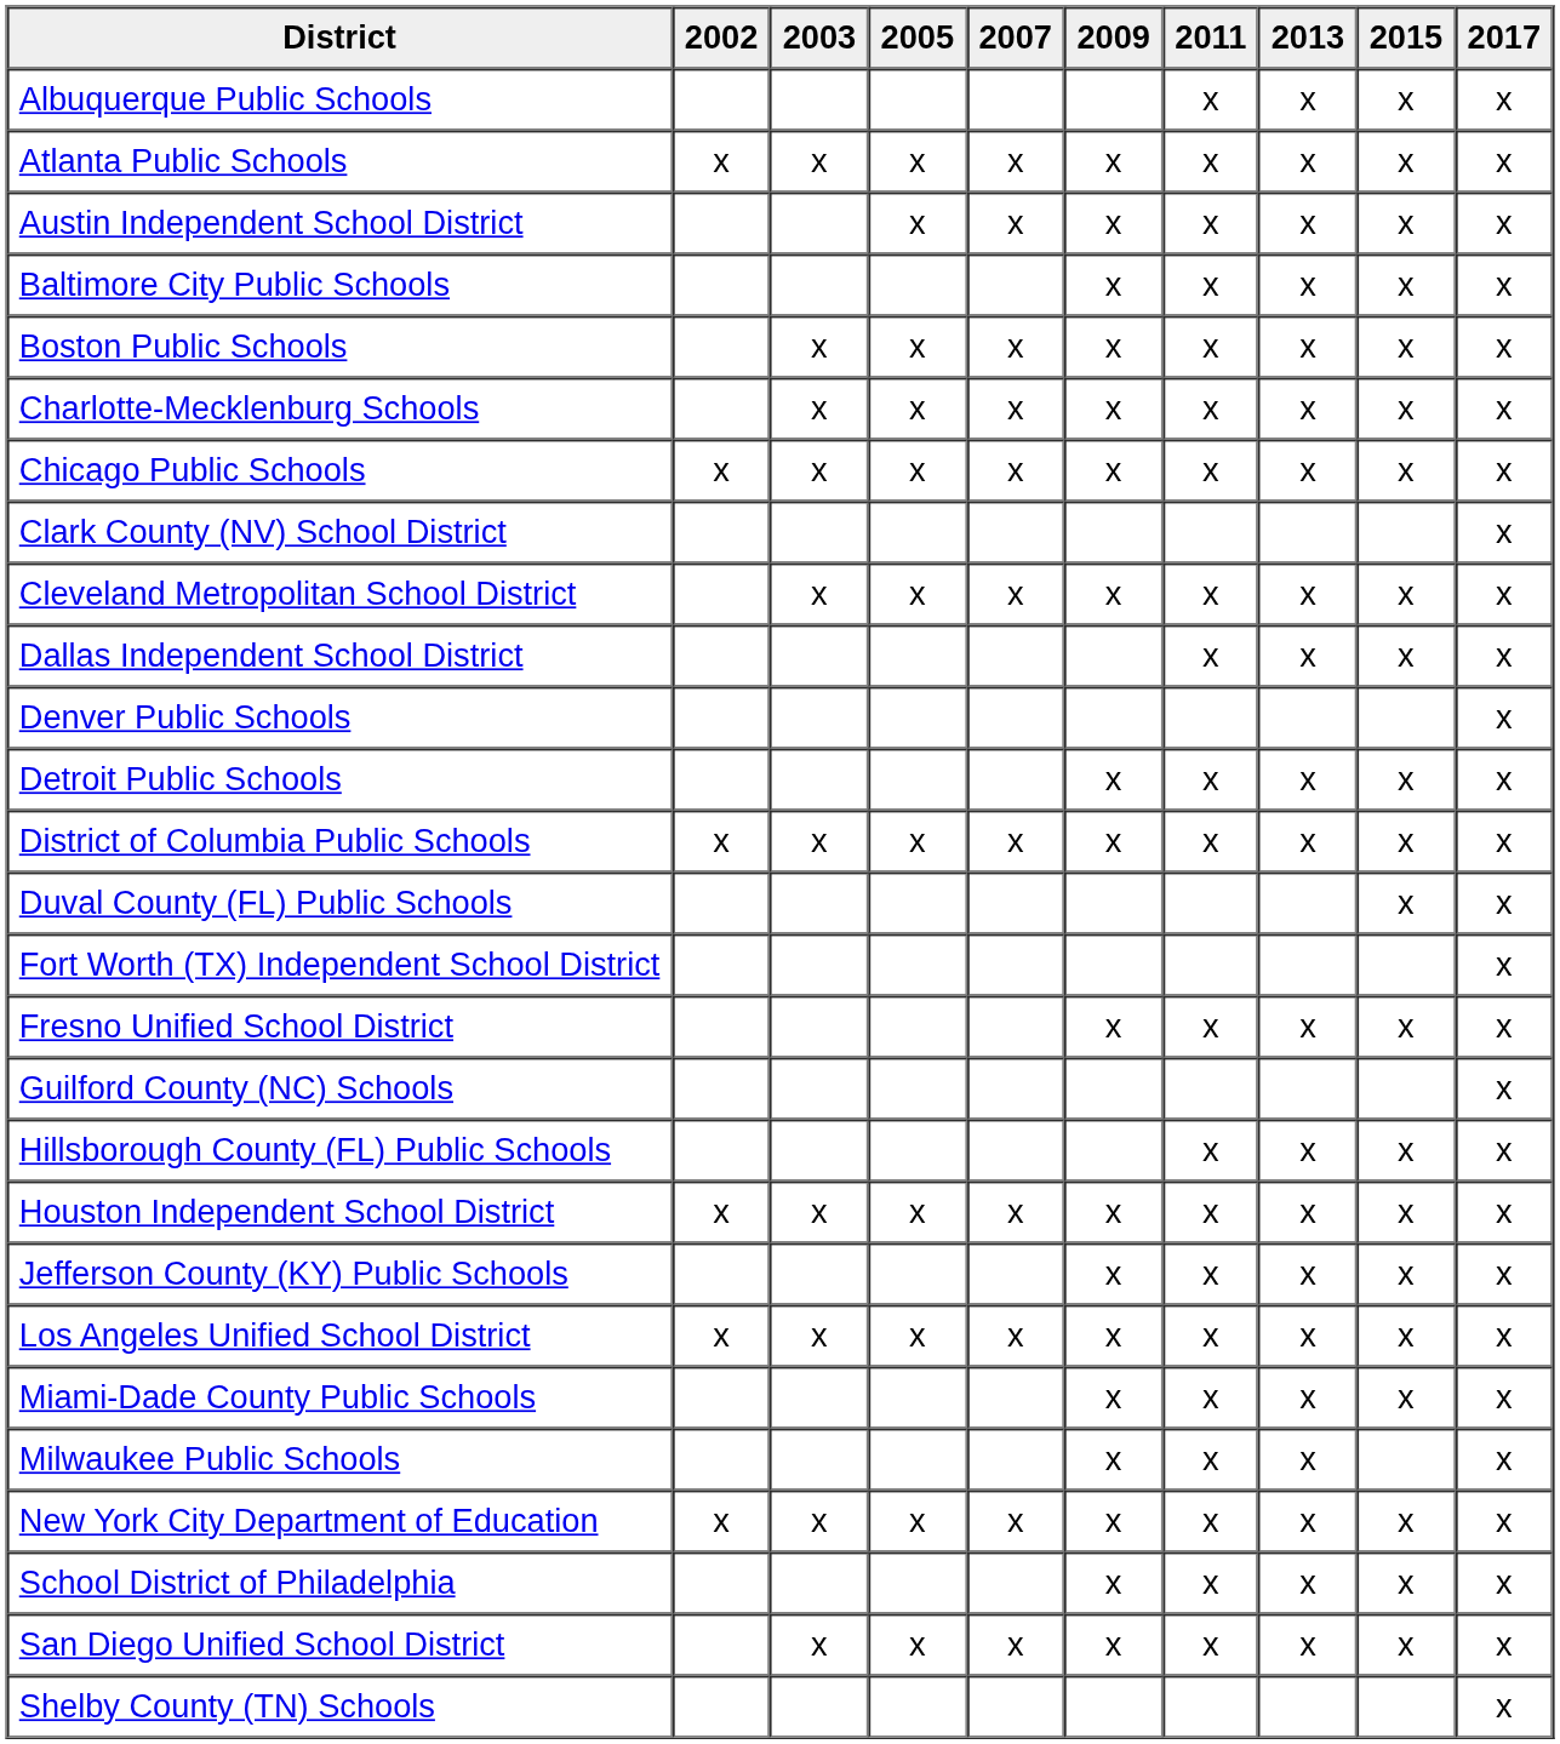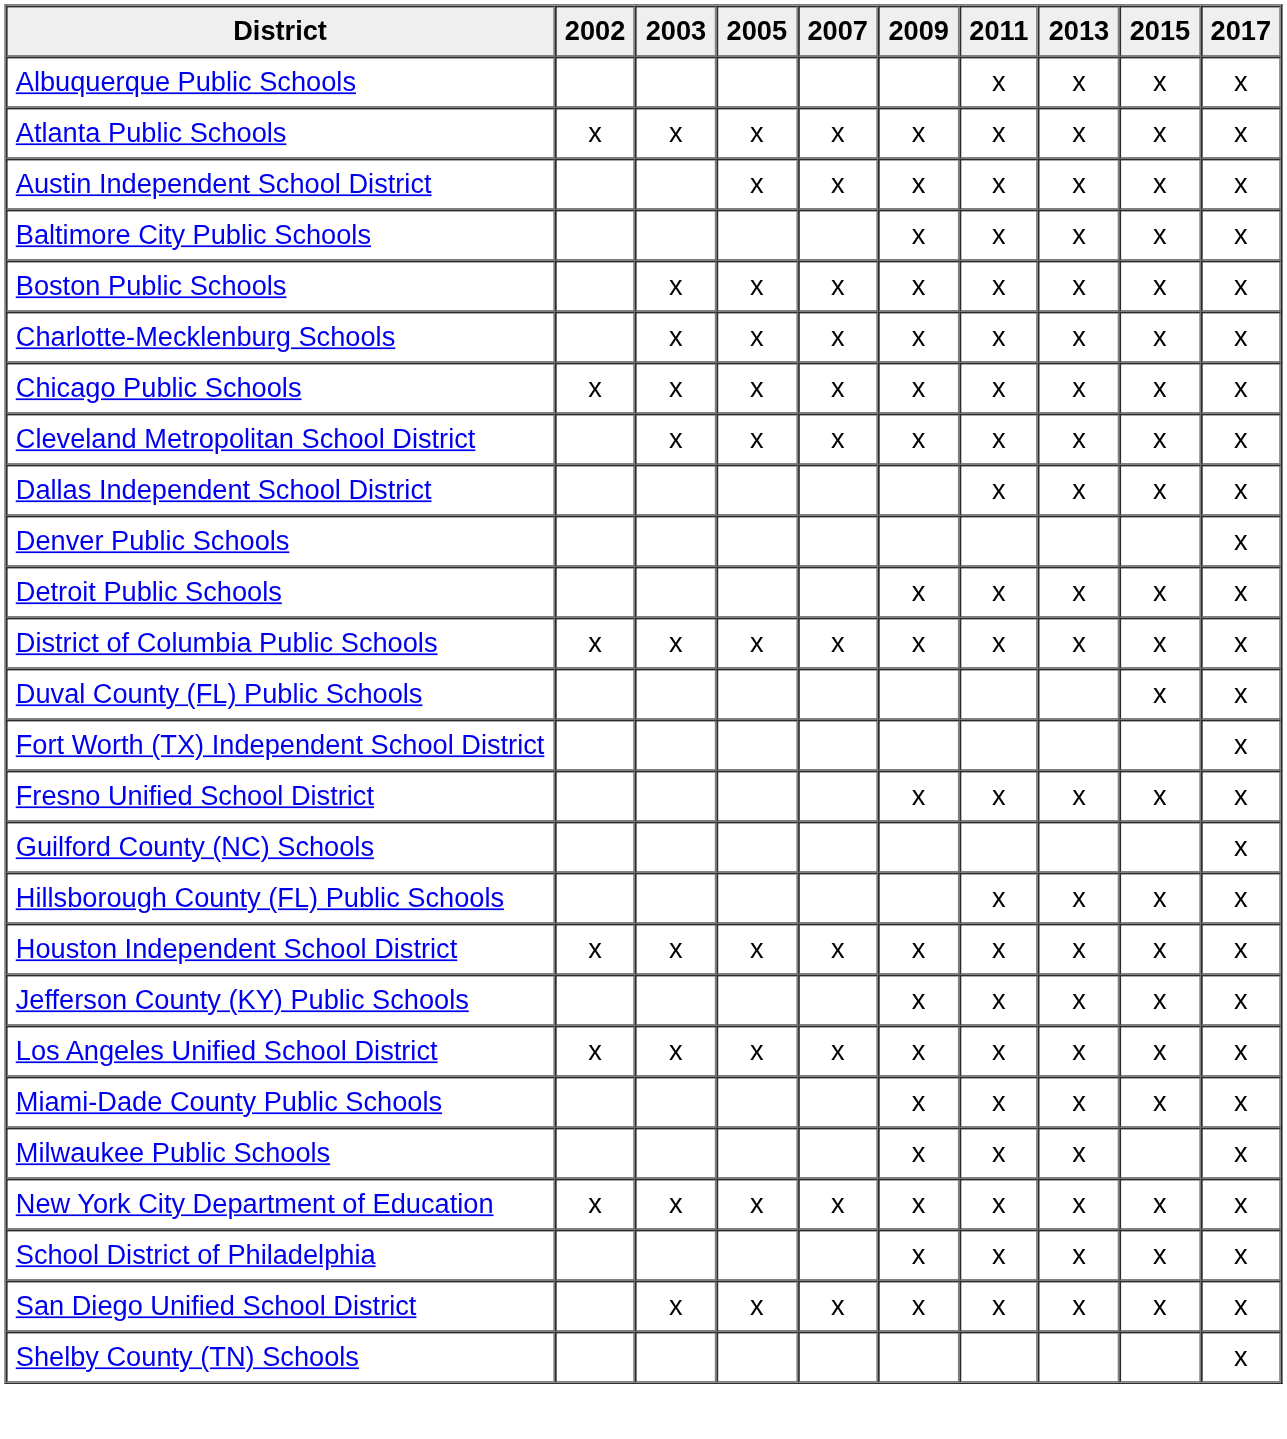 <table border="1" cellpadding="5" cellspacing="0" align="center">
 <tr>
 <th scope="col" style="background:#efefef;">District</th>
 <th scope="col" style="background:#efefef;">2002</th>
 <th scope="col" style="background:#efefef;">2003</th>
 <th scope="col" style="background:#efefef;">2005</th>
 <th scope="col" style="background:#efefef;">2007</th>
 <th scope="col" style="background:#efefef;">2009</th>
 <th scope="col" style="background:#efefef;">2011</th>
 <th scope="col" style="background:#efefef;">2013</th>
 <th scope="col" style="background:#efefef;">2015</th>
 <th scope="col" style="background:#efefef;">2017</th>
 </tr>
 <tr>
 <td><a href='#'>Albuquerque Public Schools</a></td>
 <td></td>
 <td></td>
 <td></td>
 <td></td>
 <td></td>
 <td align = "center">x</td>
 <td align = "center">x</td>
 <td align = "center">x</td>
 <td align = "center">x</td>
 </tr>
 <tr>
 <td><a href='#'>Atlanta Public Schools</a></td>
 <td align = "center">x</td>
 <td align = "center">x</td>
 <td align = "center">x</td>
 <td align = "center">x</td>
 <td align = "center">x</td>
 <td align = "center">x</td>
 <td align = "center">x</td>
 <td align = "center">x</td>
 <td align = "center">x</td>
 </tr>
 <tr>
 <td><a href='#'>Austin Independent School District</a></td>
 <td></td>
 <td></td>
 <td align = "center">x</td>
 <td align = "center">x</td>
 <td align = "center">x</td>
 <td align = "center">x</td>
 <td align = "center">x</td>
 <td align = "center">x</td>
 <td align = "center">x</td>
 </tr>
 <tr>
 <td><a href='#'>Baltimore City Public Schools</a></td>
 <td></td>
 <td></td>
 <td></td>
 <td></td>
 <td align = "center">x</td>
 <td align = "center">x</td>
 <td align = "center">x</td>
 <td align = "center">x</td>
 <td align = "center">x</td>
 </tr>
 <tr>
 <td><a href='#'>Boston Public Schools</a></td>
 <td></td>
 <td align = "center">x</td>
 <td align = "center">x</td>
 <td align = "center">x</td>
 <td align = "center">x</td>
 <td align = "center">x</td>
 <td align = "center">x</td>
 <td align = "center">x</td>
 <td align = "center">x</td>
 </tr>
 <tr>
 <td><a href='#'>Charlotte-Mecklenburg Schools</a></td>
 <td></td>
 <td align = "center">x</td>
 <td align = "center">x</td>
 <td align = "center">x</td>
 <td align = "center">x</td>
 <td align = "center">x</td>
 <td align = "center">x</td>
 <td align = "center">x</td>
 <td align = "center">x</td>
 </tr>
 <tr>
 <td><a href='#'>Chicago Public Schools</a></td>
 <td align = "center">x</td>
 <td align = "center">x</td>
 <td align = "center">x</td>
 <td align = "center">x</td>
 <td align = "center">x</td>
 <td align = "center">x</td>
 <td align = "center">x</td>
 <td align = "center">x</td>
-<td align = "center">x</td>
-</tr>
-<tr>
-<td><a href='#'>Clark County (NV) School District</a></td>
-<td></td>
-<td></td>
-<td></td>
-<td></td>
-<td></td>
-<td></td>
-<td></td>
-<td></td>
 <td align = "center">x</td>
 </tr>
 <tr>
 <td><a href='#'>Cleveland Metropolitan School District</a></td>
 <td></td>
 <td align = "center">x</td>
 <td align = "center">x</td>
 <td align = "center">x</td>
 <td align = "center">x</td>
 <td align = "center">x</td>
 <td align = "center">x</td>
 <td align = "center">x</td>
 <td align = "center">x</td>
 </tr>
 <tr>
 <td><a href='#'>Dallas Independent School District</a></td>
 <td></td>
 <td></td>
 <td></td>
 <td></td>
 <td></td>
 <td align = "center">x</td>
 <td align = "center">x</td>
 <td align = "center">x</td>
 <td align = "center">x</td>
 </tr>
 <tr>
 <td><a href='#'>Denver Public Schools</a></td>
 <td></td>
 <td></td>
 <td></td>
 <td></td>
 <td></td>
 <td></td>
 <td></td>
 <td></td>
 <td align = "center">x</td>
 </tr>
 <tr>
 <td><a href='#'>Detroit Public Schools</a></td>
 <td></td>
 <td></td>
 <td></td>
 <td></td>
 <td align = "center">x</td>
 <td align = "center">x</td>
 <td align = "center">x</td>
 <td align = "center">x</td>
 <td align = "center">x</td>
 </tr>
 <tr>
 <td><a href='#'>District of Columbia Public Schools</a></td>
 <td align = "center">x</td>
 <td align = "center">x</td>
 <td align = "center">x</td>
 <td align = "center">x</td>
 <td align = "center">x</td>
 <td align = "center">x</td>
 <td align = "center">x</td>
 <td align = "center">x</td>
 <td align = "center">x</td>
 </tr>
 <tr>
 <td><a href='#'>Duval County (FL) Public Schools</a></td>
 <td></td>
 <td></td>
 <td></td>
 <td></td>
 <td></td>
 <td></td>
 <td></td>
 <td align = "center">x</td>
 <td align = "center">x</td>
 </tr>
 <tr>
 <td><a href='#'>Fort Worth (TX) Independent School District</a></td>
 <td></td>
 <td></td>
 <td></td>
 <td></td>
 <td></td>
 <td></td>
 <td></td>
 <td></td>
 <td align = "center">x</td>
 </tr>
 <tr>
 <td><a href='#'>Fresno Unified School District</a></td>
 <td></td>
 <td></td>
 <td></td>
 <td></td>
 <td align ="center">x</td>
 <td align ="center">x</td>
 <td align = "center">x</td>
 <td align = "center">x</td>
 <td align = "center">x</td>
 </tr>
 <tr>
 <td><a href='#'>Guilford County (NC) Schools</a></td>
 <td></td>
 <td></td>
 <td></td>
 <td></td>
 <td></td>
 <td></td>
 <td></td>
 <td></td>
 <td align = "center">x</td>
 </tr>
 <tr>
 <td><a href='#'>Hillsborough County (FL) Public Schools</a></td>
 <td></td>
 <td></td>
 <td></td>
 <td></td>
 <td></td>
 <td align ="center">x</td>
 <td align = "center">x</td>
 <td align = "center">x</td>
 <td align = "center">x</td>
 </tr>
 <tr>
 <td><a href='#'>Houston Independent School District</a></td>
 <td align="center">x</td>
 <td align="center">x</td>
 <td align="center">x</td>
 <td align="center">x</td>
 <td align="center">x</td>
 <td align="center">x</td>
 <td align = "center">x</td>
 <td align = "center">x</td>
 <td align = "center">x</td>
 </tr>
 <tr>
 <td><a href='#'>Jefferson County (KY) Public Schools</a></td>
 <td></td>
 <td></td>
 <td></td>
 <td></td>
 <td align="center">x</td>
 <td align="center">x</td>
 <td align = "center">x</td>
 <td align = "center">x</td>
 <td align = "center">x</td>
 </tr>
 <tr>
 <td><a href='#'>Los Angeles Unified School District</a></td>
 <td align="center">x</td>
 <td align="center">x</td>
 <td align="center">x</td>
 <td align="center">x</td>
 <td align="center">x</td>
 <td align="center">x</td>
 <td align = "center">x</td>
 <td align = "center">x</td>
 <td align = "center">x</td>
 </tr>
 <tr>
 <td><a href='#'>Miami-Dade County Public Schools</a></td>
 <td></td>
 <td></td>
 <td></td>
 <td></td>
 <td align="center">x</td>
 <td align="center">x</td>
 <td align = "center">x</td>
 <td align = "center">x</td>
 <td align = "center">x</td>
 </tr>
 <tr>
 <td><a href='#'>Milwaukee Public Schools</a></td>
 <td></td>
 <td></td>
 <td></td>
 <td></td>
 <td align="center">x</td>
 <td align="center">x</td>
 <td align = "center">x</td>
 <td></td>
 <td align = "center">x</td>
 </tr>
 <tr>
 <td><a href='#'>New York City Department of Education</a></td>
 <td align="center">x</td>
 <td align="center">x</td>
 <td align="center">x</td>
 <td align="center">x</td>
 <td align="center">x</td>
 <td align="center">x</td>
 <td align = "center">x</td>
 <td align = "center">x</td>
 <td align = "center">x</td>
 </tr>
 <tr>
 <td><a href='#'>School District of Philadelphia</a></td>
 <td></td>
 <td></td>
 <td></td>
 <td></td>
 <td align="center">x</td>
 <td align="center">x</td>
 <td align = "center">x</td>
 <td align = "center">x</td>
 <td align = "center">x</td>
 </tr>
 <tr>
 <td><a href='#'>San Diego Unified School District</a></td>
 <td></td>
 <td align="center">x</td>
 <td align="center">x</td>
 <td align="center">x</td>
 <td align="center">x</td>
 <td align="center">x</td>
 <td align = "center">x</td>
 <td align = "center">x</td>
 <td align = "center">x</td>
 </tr>
 <tr>
 <td><a href='#'>Shelby County (TN) Schools</a></td>
 <td></td>
 <td></td>
 <td></td>
 <td></td>
 <td></td>
 <td></td>
 <td></td>
 <td></td>
 <td align = "center">x</td>
 </tr>
 <tr>
 </tr>
 </table>
